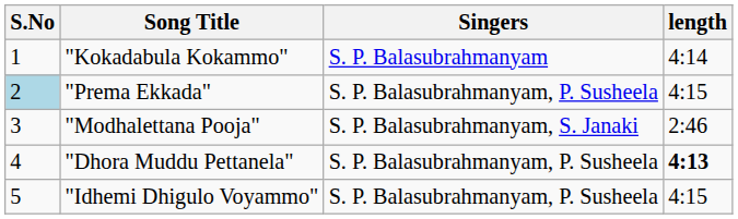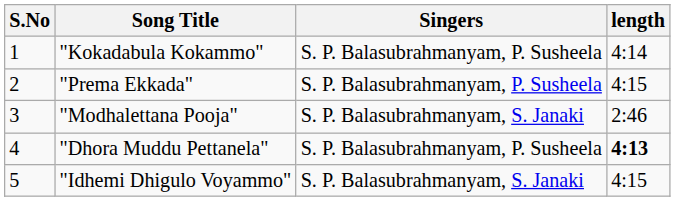 <table class="wikitable">
 <tr>
 <th>S.No</th>
 <th>Song Title</th>
 <th>Singers</th>
 <th>length</th>
 </tr>
 <tr>
 <td>1</td>
 <td>"Kokadabula Kokammo"</td>
-<td><a href='#'>S. P. Balasubrahmanyam</a></td>
+<td>S. P. Balasubrahmanyam, P. Susheela</td>
 <td>4:14</td>
 </tr>
 <tr>
-<td style="background: lightblue;">2</td>
+<td>2</td>
 <td>"Prema Ekkada"</td>
 <td>S. P. Balasubrahmanyam, <a href='#'>P. Susheela</a></td>
 <td>4:15</td>
 </tr>
 <tr>
 <td>3</td>
 <td>"Modhalettana Pooja"</td>
 <td>S. P. Balasubrahmanyam, <a href='#'>S. Janaki</a></td>
 <td>2:46</td>
 </tr>
 <tr>
 <td>4</td>
 <td>"Dhora Muddu Pettanela"</td>
 <td>S. P. Balasubrahmanyam, P. Susheela</td>
 <td><strong>4:13</strong></td>
 </tr>
 <tr>
 <td>5</td>
 <td>"Idhemi Dhigulo Voyammo"</td>
-<td>S. P. Balasubrahmanyam, P. Susheela</td>
+<td>S. P. Balasubrahmanyam, <a href='#'>S. Janaki</a></td>
 <td>4:15</td>
 </tr>
 </table>
